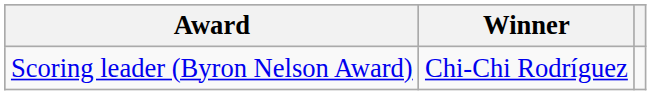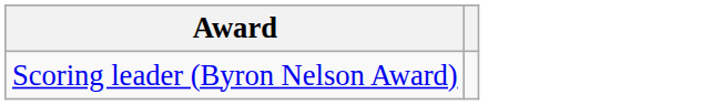 <table class="wikitable">
 <tr>
 <th>Award</th>
-<th>Winner</th>
 <th></th>
 </tr>
 <tr>
 <td><a href='#'>Scoring leader (Byron Nelson Award)</a></td>
-<td> <a href='#'>Chi-Chi Rodríguez</a></td>
 <td></td>
 </tr>
 </table>
